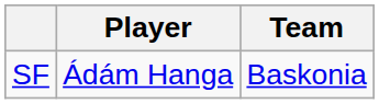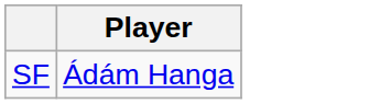 <table class="wikitable">
 <tr>
 <th align="center"></th>
 <th align="center">Player</th>
-<th align="center">Team</th>
 </tr>
 <tr>
 <td align=center><a href='#'>SF</a></td>
 <td> <a href='#'>Ádám Hanga</a></td>
-<td><a href='#'>Baskonia</a></td>
 </tr>
 </table>
